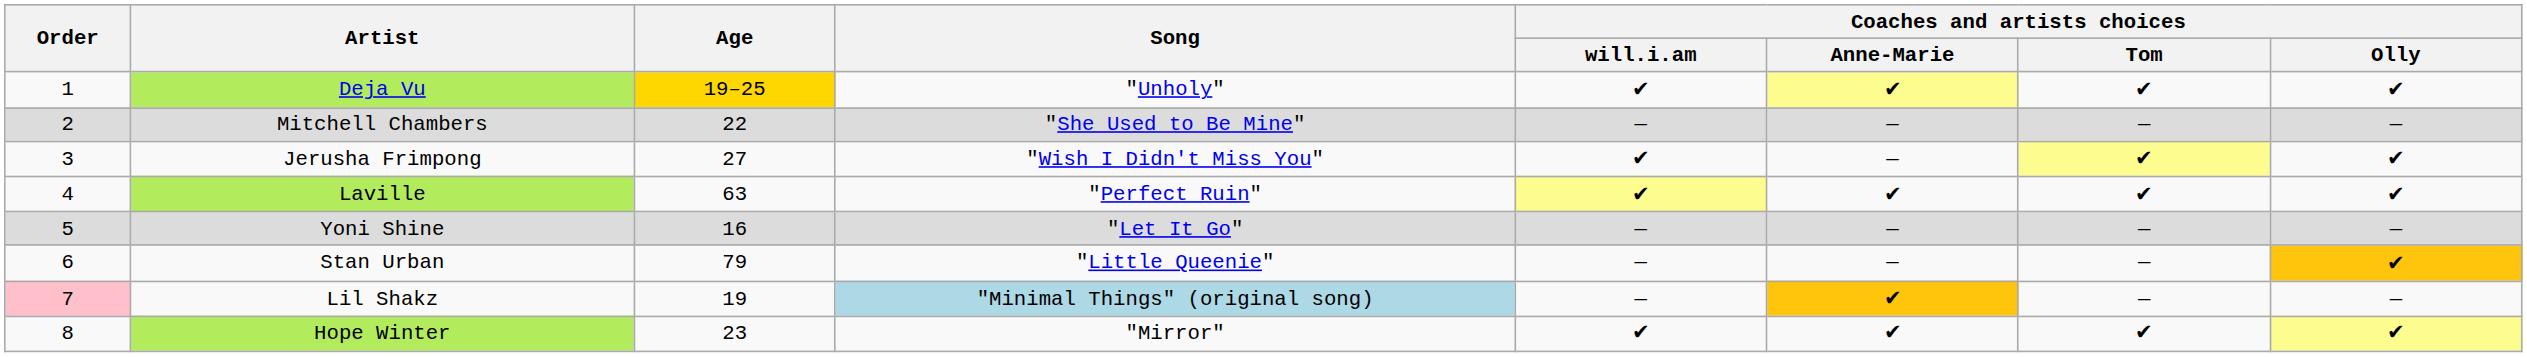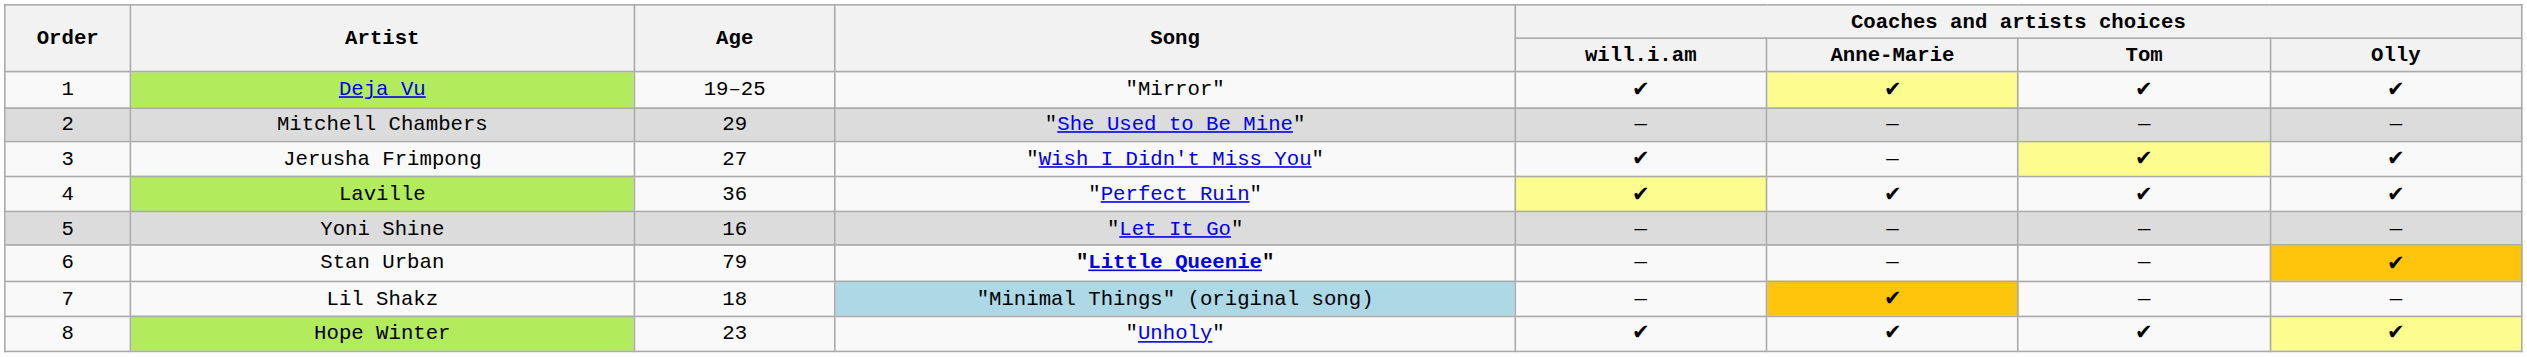 <table class="wikitable" style="text-align:center; width:100%">
 <tr>
 <th rowspan="2" scope="col" style="width:05%">Order</th>
 <th rowspan="2" scope="col" style="width:20%">Artist</th>
 <th scope="col" rowspan="2" style="width:08%">Age</th>
 <th scope="col" rowspan="2" style="width:27%">Song</th>
 <th scope="col" colspan="4" style="width:40%">Coaches and artists choices</th>
 </tr>
 <tr>
 <th style="width:10%">will.i.am</th>
 <th style="width:10%">Anne-Marie</th>
 <th style="width:10%">Tom</th>
 <th style="width:10%">Olly</th>
 </tr>
 <tr>
 <td>1</td>
 <td style="background:#B2EC5D"><a href='#'>Deja Vu</a></td>
-<td style="background: gold;">19–25</td>
-<td>"<a href='#'>Unholy</a>"</td>
+<td>19–25</td>
+<td>"Mirror"</td>
 <td>✔</td>
 <td style="background:#fdfc8f">✔</td>
 <td>✔</td>
 <td>✔</td>
 </tr>
 <tr style="background:#DCDCDC">
 <td>2</td>
 <td scope="row">Mitchell Chambers</td>
-<td>22</td>
+<td>29</td>
 <td>"<a href='#'>She Used to Be Mine</a>"</td>
 <td>—</td>
 <td>—</td>
 <td>—</td>
 <td>—</td>
 </tr>
 <tr>
 <td>3</td>
 <td scope="row">Jerusha Frimpong</td>
 <td>27</td>
 <td>"<a href='#'>Wish I Didn't Miss You</a>"</td>
 <td>✔</td>
 <td>—</td>
 <td style="background:#fdfc8f">✔</td>
 <td>✔</td>
 </tr>
 <tr>
 <td>4</td>
 <td style="background:#B2EC5D">Laville</td>
-<td>63</td>
+<td>36</td>
 <td>"<a href='#'>Perfect Ruin</a>"</td>
 <td style="background:#fdfc8f">✔</td>
 <td>✔</td>
 <td>✔</td>
 <td>✔</td>
 </tr>
 <tr style="background:#DCDCDC">
 <td>5</td>
 <td scope="row">Yoni Shine</td>
 <td>16</td>
 <td>"<a href='#'>Let It Go</a>"</td>
 <td>—</td>
 <td>—</td>
 <td>—</td>
 <td>—</td>
 </tr>
 <tr>
 <td>6</td>
 <td scope="row">Stan Urban</td>
 <td>79</td>
-<td>"<a href='#'>Little Queenie</a>"</td>
+<td><strong>"<a href='#'>Little Queenie</a>"</strong></td>
 <td>—</td>
 <td>—</td>
 <td>—</td>
 <td style="background:#FFC40C">✔</td>
 </tr>
 <tr>
-<td style="background: pink;">7</td>
+<td>7</td>
 <td scope="row">Lil Shakz</td>
-<td>19</td>
+<td>18</td>
 <td style="background: lightblue;">"Minimal Things" (original song)</td>
 <td>—</td>
 <td style="background:#FFC40C">✔</td>
 <td>—</td>
 <td>—</td>
 </tr>
 <tr>
 <td>8</td>
 <td style="background:#B2EC5D">Hope Winter</td>
 <td>23</td>
-<td>"Mirror"</td>
+<td>"<a href='#'>Unholy</a>"</td>
 <td>✔</td>
 <td>✔</td>
 <td>✔</td>
 <td style="background:#fdfc8f">✔</td>
 </tr>
 </table>
